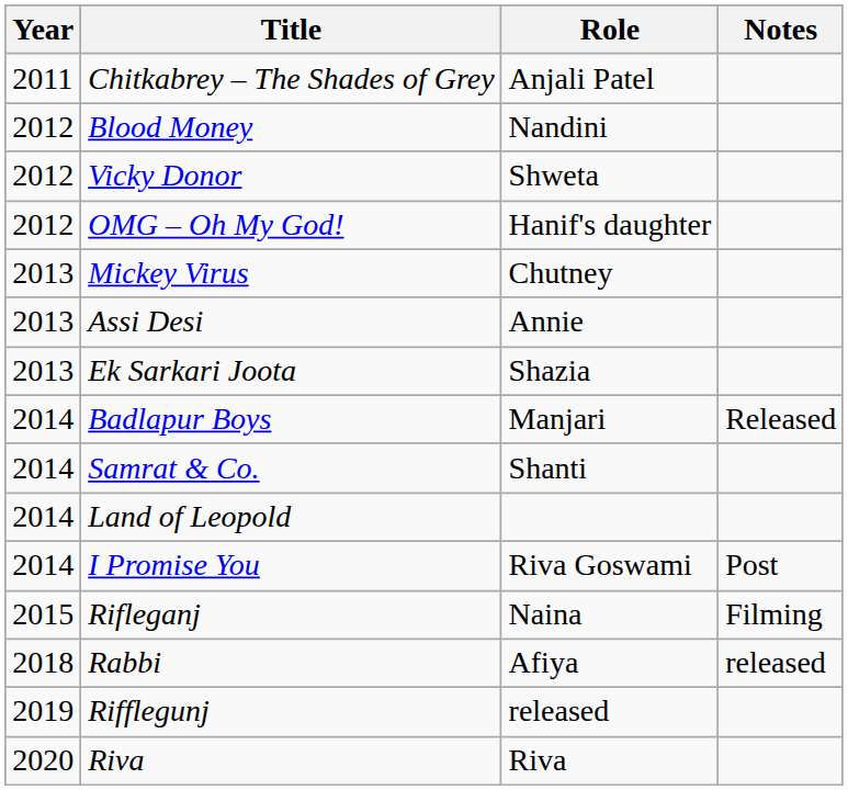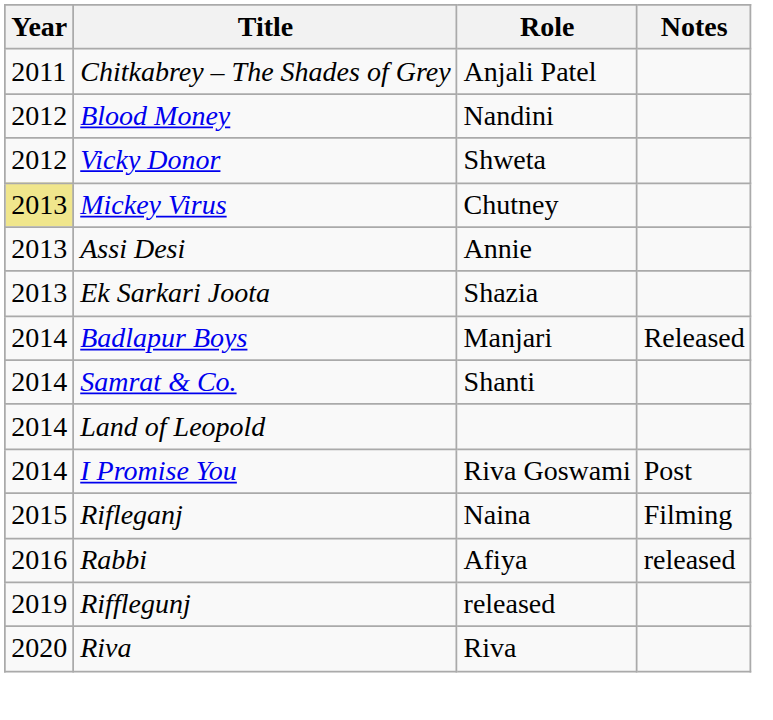 <table class="wikitable">
 <tr align="center">
 <th>Year</th>
 <th>Title</th>
 <th>Role</th>
 <th>Notes</th>
 </tr>
 <tr>
 <td>2011</td>
 <td><em>Chitkabrey – The Shades of Grey</em></td>
 <td>Anjali Patel</td>
 <td></td>
 </tr>
 <tr>
 <td>2012</td>
 <td><em><a href='#'>Blood Money</a></em></td>
 <td>Nandini</td>
 <td></td>
 </tr>
 <tr>
 <td>2012</td>
 <td><em><a href='#'>Vicky Donor</a></em></td>
 <td>Shweta</td>
 <td></td>
 </tr>
 <tr>
-<td>2012</td>
-<td><em><a href='#'>OMG – Oh My God!</a></em></td>
-<td>Hanif's daughter</td>
-<td></td>
-</tr>
-<tr>
-<td>2013</td>
+<td style="background: khaki;">2013</td>
 <td><em><a href='#'>Mickey Virus</a></em></td>
 <td>Chutney</td>
 <td></td>
 </tr>
 <tr>
 <td>2013</td>
 <td><em>Assi Desi</em></td>
 <td>Annie</td>
 <td></td>
 </tr>
 <tr>
 <td>2013</td>
 <td><em>Ek Sarkari Joota</em></td>
 <td>Shazia</td>
 <td></td>
 </tr>
 <tr>
 <td>2014</td>
 <td><em><a href='#'>Badlapur Boys</a></em></td>
 <td>Manjari</td>
 <td>Released</td>
 </tr>
 <tr>
 <td>2014</td>
 <td><em><a href='#'>Samrat & Co.</a></em></td>
 <td>Shanti</td>
 <td></td>
 </tr>
 <tr>
 <td>2014</td>
 <td><em>Land of Leopold</em></td>
 <td></td>
 <td></td>
 </tr>
 <tr>
 <td>2014</td>
 <td><em><a href='#'>I Promise You</a></em></td>
 <td>Riva Goswami</td>
 <td>Post</td>
 </tr>
 <tr>
 <td>2015</td>
 <td><em>Rifleganj</em></td>
 <td>Naina</td>
 <td>Filming</td>
 </tr>
 <tr>
-<td>2018</td>
+<td>2016</td>
 <td><em>Rabbi</em></td>
 <td>Afiya</td>
 <td>released</td>
 </tr>
 <tr>
 <td>2019</td>
 <td><em>Rifflegunj</em></td>
 <td>released</td>
 <td></td>
 </tr>
 <tr>
 <td>2020</td>
 <td><em>Riva</em></td>
 <td>Riva</td>
 <td></td>
 </tr>
 </table>
